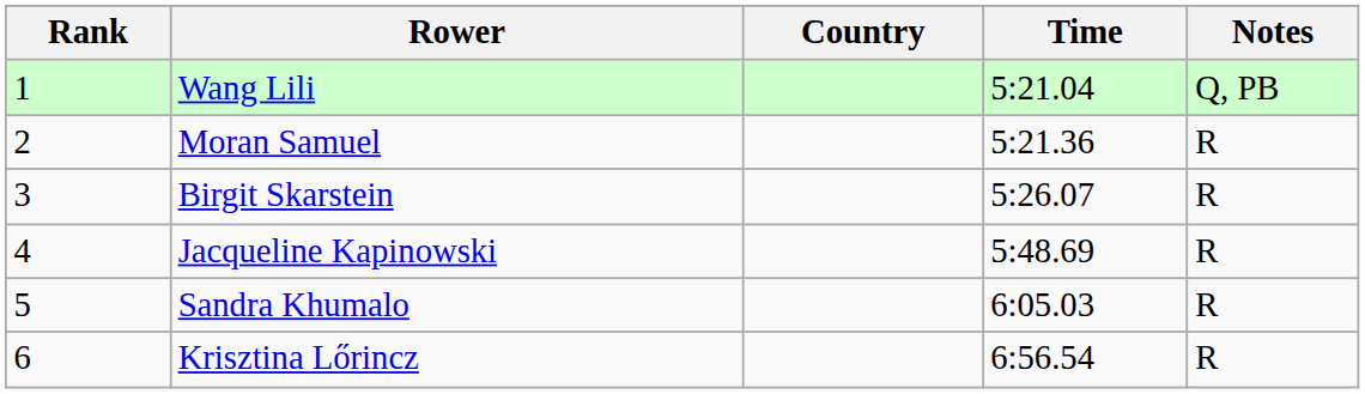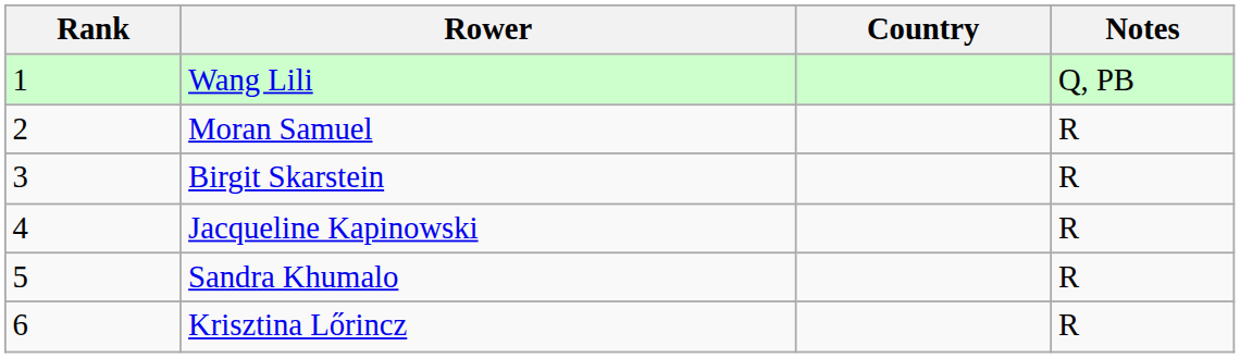 <table class="wikitable" width=50%>
 <tr>
 <th>Rank</th>
 <th>Rower</th>
 <th>Country</th>
-<th>Time</th>
 <th>Notes</th>
 </tr>
 <tr bgcolor=ccffcc>
 <td>1</td>
 <td><a href='#'>Wang Lili</a></td>
 <td></td>
-<td>5:21.04</td>
 <td>Q, PB</td>
 </tr>
 <tr>
 <td>2</td>
 <td><a href='#'>Moran Samuel</a></td>
 <td></td>
-<td>5:21.36</td>
 <td>R</td>
 </tr>
 <tr>
 <td>3</td>
 <td><a href='#'>Birgit Skarstein</a></td>
 <td></td>
-<td>5:26.07</td>
 <td>R</td>
 </tr>
 <tr>
 <td>4</td>
 <td><a href='#'>Jacqueline Kapinowski</a></td>
 <td></td>
-<td>5:48.69</td>
 <td>R</td>
 </tr>
 <tr>
 <td>5</td>
 <td><a href='#'>Sandra Khumalo</a></td>
 <td></td>
-<td>6:05.03</td>
 <td>R</td>
 </tr>
 <tr>
 <td>6</td>
 <td><a href='#'>Krisztina Lőrincz</a></td>
 <td></td>
-<td>6:56.54</td>
 <td>R</td>
 </tr>
 </table>
